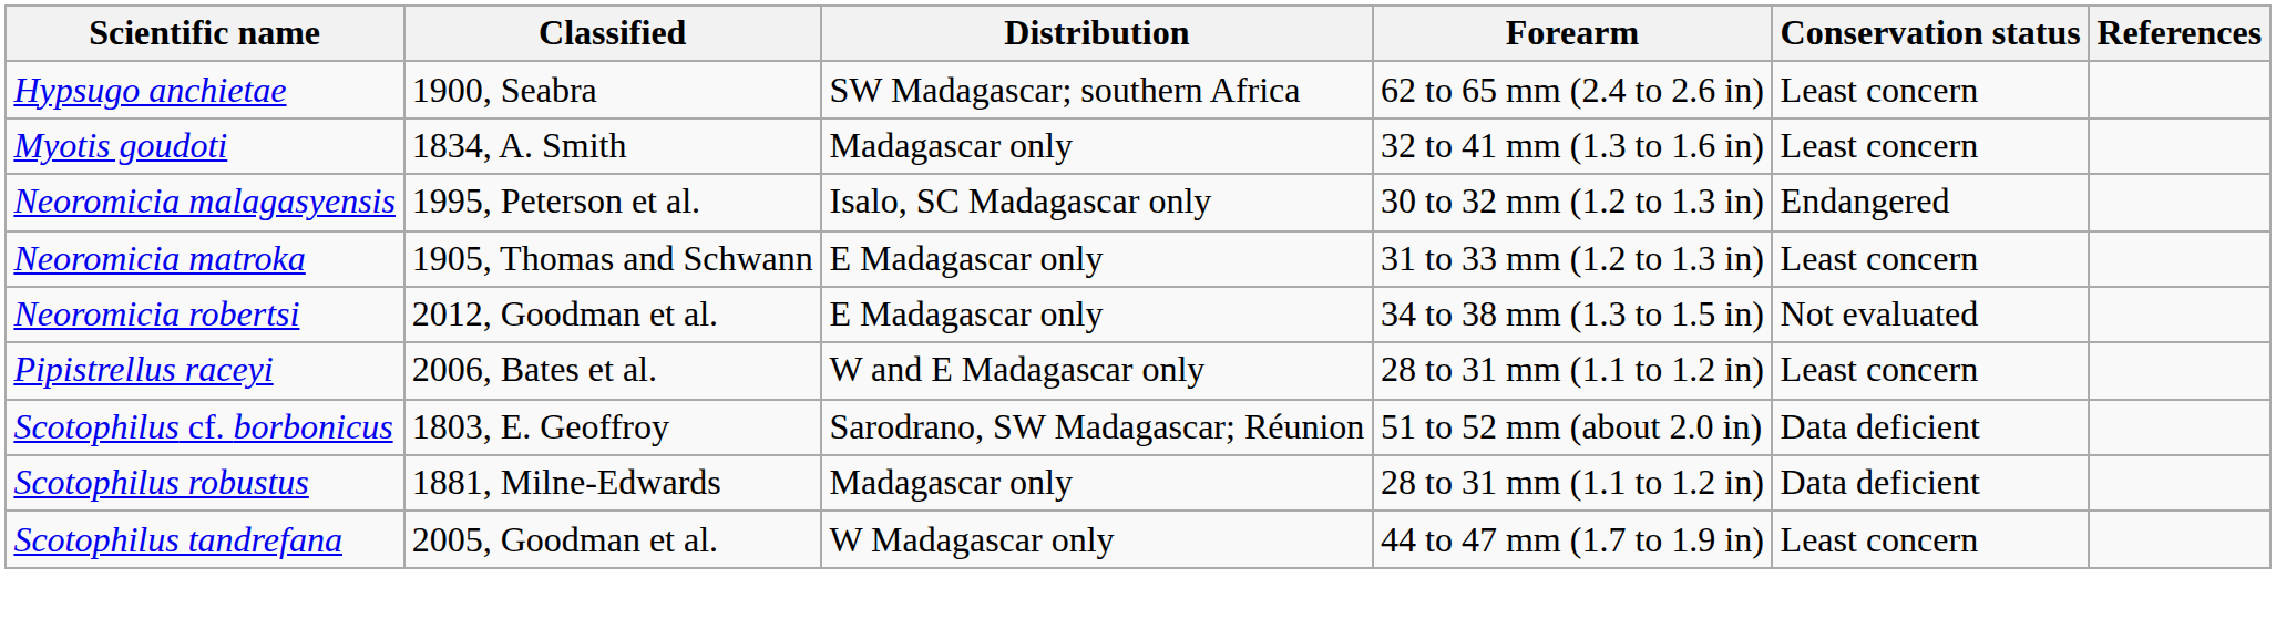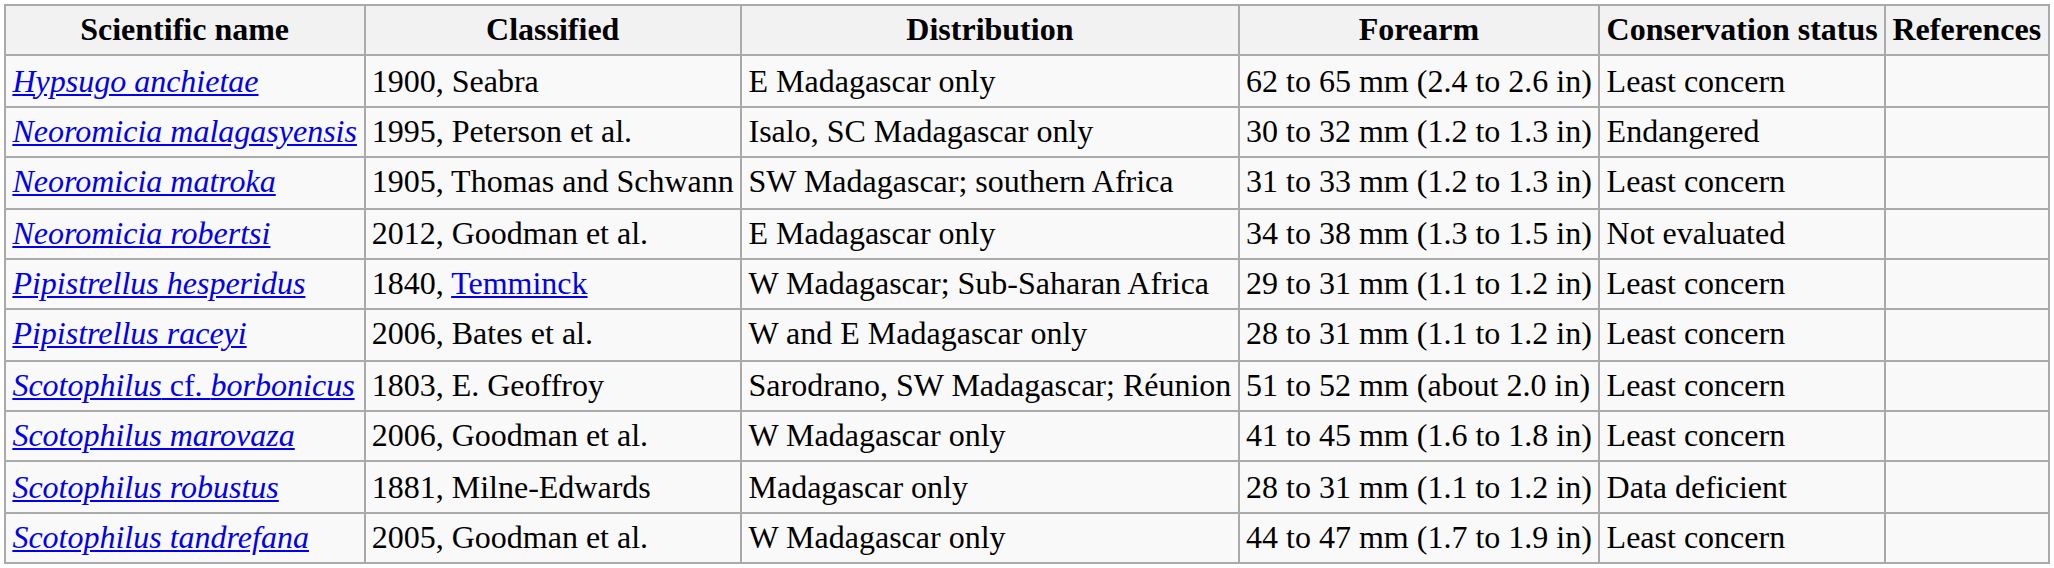 <table class="wikitable sortable">
 <tr>
 <th>Scientific name</th>
 <th>Classified</th>
 <th>Distribution</th>
 <th>Forearm</th>
 <th>Conservation status</th>
 <th class="unsortable">References</th>
 </tr>
 <tr>
 <td><em><a href='#'>Hypsugo anchietae</a></em></td>
 <td>1900, Seabra</td>
-<td>SW Madagascar; southern Africa</td>
+<td>E Madagascar only</td>
 <td>62 to 65 mm (2.4 to 2.6 in)</td>
-<td>Least concern</td>
-<td></td>
-</tr>
-<tr>
-<td><em><a href='#'>Myotis goudoti</a></em></td>
-<td>1834, A. Smith</td>
-<td>Madagascar only</td>
-<td>32 to 41 mm (1.3 to 1.6 in)</td>
 <td>Least concern</td>
 <td></td>
 </tr>
 <tr>
 <td><em><a href='#'>Neoromicia malagasyensis</a></em></td>
 <td>1995, Peterson et al.</td>
 <td>Isalo, SC Madagascar only</td>
 <td>30 to 32 mm (1.2 to 1.3 in)</td>
 <td>Endangered</td>
 <td></td>
 </tr>
 <tr>
 <td><em><a href='#'>Neoromicia matroka</a></em></td>
 <td>1905, Thomas and Schwann</td>
-<td>E Madagascar only</td>
+<td>SW Madagascar; southern Africa</td>
 <td>31 to 33 mm (1.2 to 1.3 in)</td>
 <td>Least concern</td>
 <td></td>
 </tr>
 <tr>
 <td><em><a href='#'>Neoromicia robertsi</a></em></td>
 <td>2012, Goodman et al.</td>
 <td>E Madagascar only</td>
 <td>34 to 38 mm (1.3 to 1.5 in)</td>
 <td>Not evaluated</td>
+<td></td>
+</tr>
+<tr>
+<td><em><a href='#'>Pipistrellus hesperidus</a></em></td>
+<td>1840, <a href='#'>Temminck</a></td>
+<td>W Madagascar; Sub-Saharan Africa</td>
+<td>29 to 31 mm (1.1 to 1.2 in)</td>
+<td>Least concern</td>
 <td></td>
 </tr>
 <tr>
 <td><em><a href='#'>Pipistrellus raceyi</a></em></td>
 <td>2006, Bates et al.</td>
 <td>W and E Madagascar only</td>
 <td>28 to 31 mm (1.1 to 1.2 in)</td>
 <td>Least concern</td>
 <td></td>
 </tr>
 <tr>
 <td><a href='#'><em>Scotophilus</em> cf. <em>borbonicus</em></a></td>
 <td>1803, E. Geoffroy</td>
 <td>Sarodrano, SW Madagascar; Réunion</td>
 <td>51 to 52 mm (about 2.0 in)</td>
-<td>Data deficient</td>
+<td>Least concern</td>
+<td></td>
+</tr>
+<tr>
+<td><em><a href='#'>Scotophilus marovaza</a></em></td>
+<td>2006, Goodman et al.</td>
+<td>W Madagascar only</td>
+<td>41 to 45 mm (1.6 to 1.8 in)</td>
+<td>Least concern</td>
 <td></td>
 </tr>
 <tr>
 <td><em><a href='#'>Scotophilus robustus</a></em></td>
 <td>1881, Milne-Edwards</td>
 <td>Madagascar only</td>
 <td>28 to 31 mm (1.1 to 1.2 in)</td>
 <td>Data deficient</td>
 <td></td>
 </tr>
 <tr>
 <td><em><a href='#'>Scotophilus tandrefana</a></em></td>
 <td>2005, Goodman et al.</td>
 <td>W Madagascar only</td>
 <td>44 to 47 mm (1.7 to 1.9 in)</td>
 <td>Least concern</td>
 <td></td>
 </tr>
 </table>
